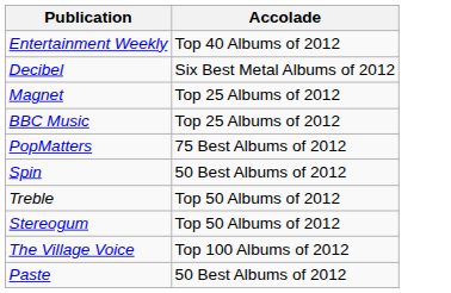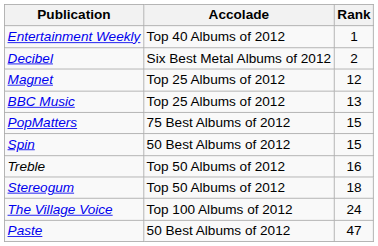 <table class="wikitable">
 <tr>
 <th>Publication</th>
 <th>Accolade</th>
+<th>Rank</th>
 </tr>
 <tr>
 <td><em><a href='#'>Entertainment Weekly</a></em></td>
 <td>Top 40 Albums of 2012</td>
+<td align=center>1</td>
 </tr>
 <tr>
 <td><em><a href='#'>Decibel</a></em></td>
 <td>Six Best Metal Albums of 2012</td>
+<td align=center>2</td>
 </tr>
 <tr>
 <td><em><a href='#'>Magnet</a></em></td>
 <td>Top 25 Albums of 2012</td>
+<td align=center>12</td>
 </tr>
 <tr>
 <td><em><a href='#'>BBC Music</a></em></td>
 <td>Top 25 Albums of 2012</td>
+<td align=center>13</td>
 </tr>
 <tr>
 <td><em><a href='#'>PopMatters</a></em></td>
 <td>75 Best Albums of 2012</td>
+<td align=center>15</td>
 </tr>
 <tr>
 <td><em><a href='#'>Spin</a></em></td>
 <td>50 Best Albums of 2012</td>
+<td align=center>15</td>
 </tr>
 <tr>
 <td><em>Treble</em></td>
 <td>Top 50 Albums of 2012</td>
+<td align=center>16</td>
 </tr>
 <tr>
 <td><em><a href='#'>Stereogum</a></em></td>
 <td>Top 50 Albums of 2012</td>
+<td align=center>18</td>
 </tr>
 <tr>
 <td><em><a href='#'>The Village Voice</a></em></td>
 <td>Top 100 Albums of 2012</td>
+<td align=center>24</td>
 </tr>
 <tr>
 <td><em><a href='#'>Paste</a></em></td>
 <td>50 Best Albums of 2012</td>
+<td align=center>47</td>
 </tr>
 </table>
